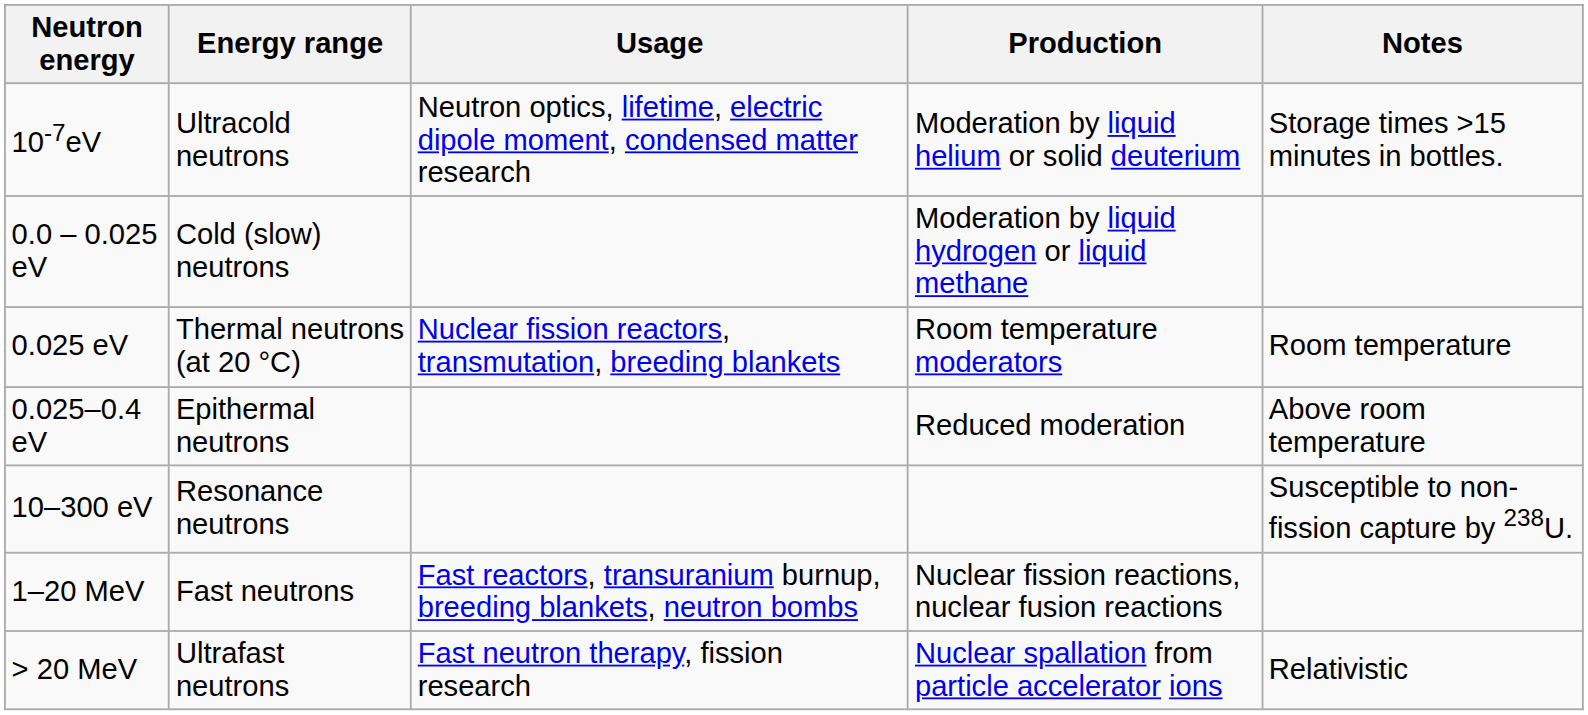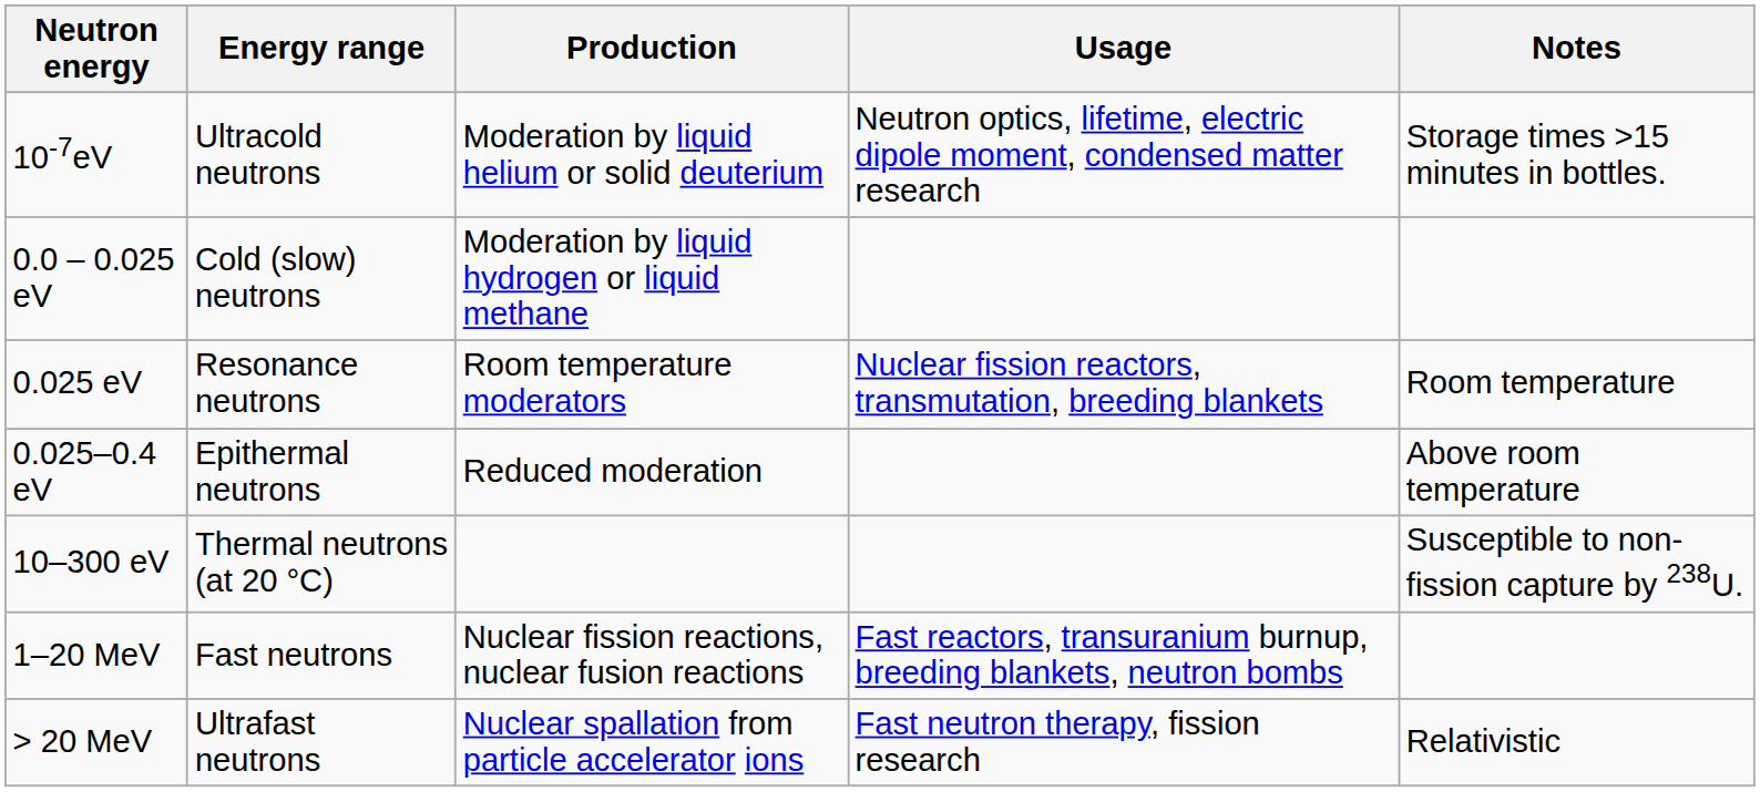 <table class="wikitable">
 <tr>
 <th>Neutron energy</th>
 <th>Energy range</th>
+<th>Production</th>
 <th>Usage</th>
-<th>Production</th>
 <th>Notes</th>
 </tr>
 <tr>
 <td>10<sup>-7</sup>eV</td>
 <td>Ultracold neutrons</td>
+<td>Moderation by <a href='#'>liquid helium</a> or solid <a href='#'>deuterium</a></td>
 <td>Neutron optics, <a href='#'>lifetime</a>, <a href='#'>electric dipole moment</a>, <a href='#'>condensed matter</a> research</td>
-<td>Moderation by <a href='#'>liquid helium</a> or solid <a href='#'>deuterium</a></td>
 <td>Storage times >15 minutes in bottles.</td>
 </tr>
 <tr>
 <td>0.0 – 0.025 eV</td>
 <td>Cold (slow) neutrons</td>
+<td>Moderation by <a href='#'>liquid hydrogen</a> or <a href='#'>liquid methane</a></td>
 <td></td>
-<td>Moderation by <a href='#'>liquid hydrogen</a> or <a href='#'>liquid methane</a></td>
 <td></td>
 </tr>
 <tr>
 <td>0.025 eV</td>
-<td>Thermal neutrons (at 20 °C)</td>
+<td>Resonance neutrons</td>
+<td>Room temperature <a href='#'>moderators</a></td>
 <td><a href='#'>Nuclear fission reactors</a>, <a href='#'>transmutation</a>, <a href='#'>breeding blankets</a></td>
-<td>Room temperature <a href='#'>moderators</a></td>
 <td>Room temperature</td>
 </tr>
 <tr>
 <td>0.025–0.4 eV</td>
 <td>Epithermal neutrons</td>
+<td>Reduced moderation</td>
 <td></td>
-<td>Reduced moderation</td>
 <td>Above room temperature</td>
 </tr>
 <tr>
 <td>10–300 eV</td>
-<td>Resonance neutrons</td>
+<td>Thermal neutrons (at 20 °C)</td>
 <td></td>
 <td></td>
 <td>Susceptible to non-fission capture by <sup>238</sup>U.</td>
 </tr>
 <tr>
 <td>1–20 MeV</td>
 <td>Fast neutrons</td>
+<td>Nuclear fission reactions, nuclear fusion reactions</td>
 <td><a href='#'>Fast reactors</a>, <a href='#'>transuranium</a> burnup, <a href='#'>breeding blankets</a>, <a href='#'>neutron bombs</a></td>
-<td>Nuclear fission reactions, nuclear fusion reactions</td>
 <td></td>
 </tr>
 <tr>
 <td>> 20 MeV</td>
 <td>Ultrafast neutrons</td>
+<td><a href='#'>Nuclear spallation</a> from <a href='#'>particle accelerator</a> <a href='#'>ions</a></td>
 <td><a href='#'>Fast neutron therapy</a>, fission research</td>
-<td><a href='#'>Nuclear spallation</a> from <a href='#'>particle accelerator</a> <a href='#'>ions</a></td>
 <td>Relativistic</td>
 </tr>
 </table>
